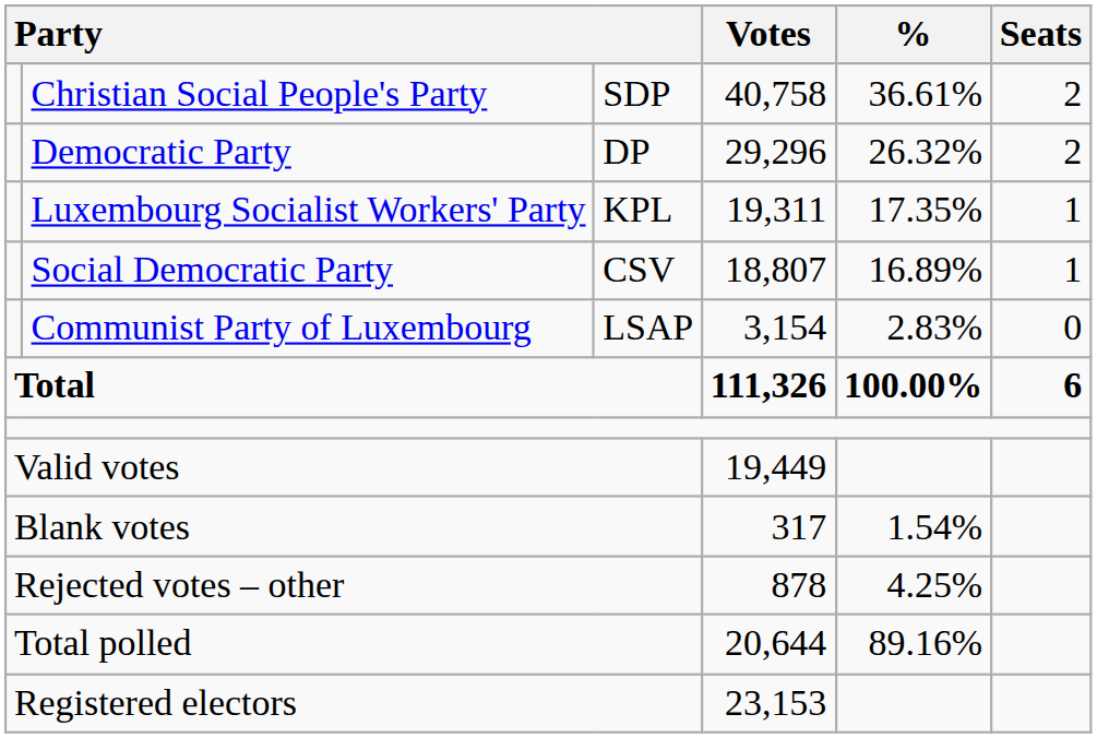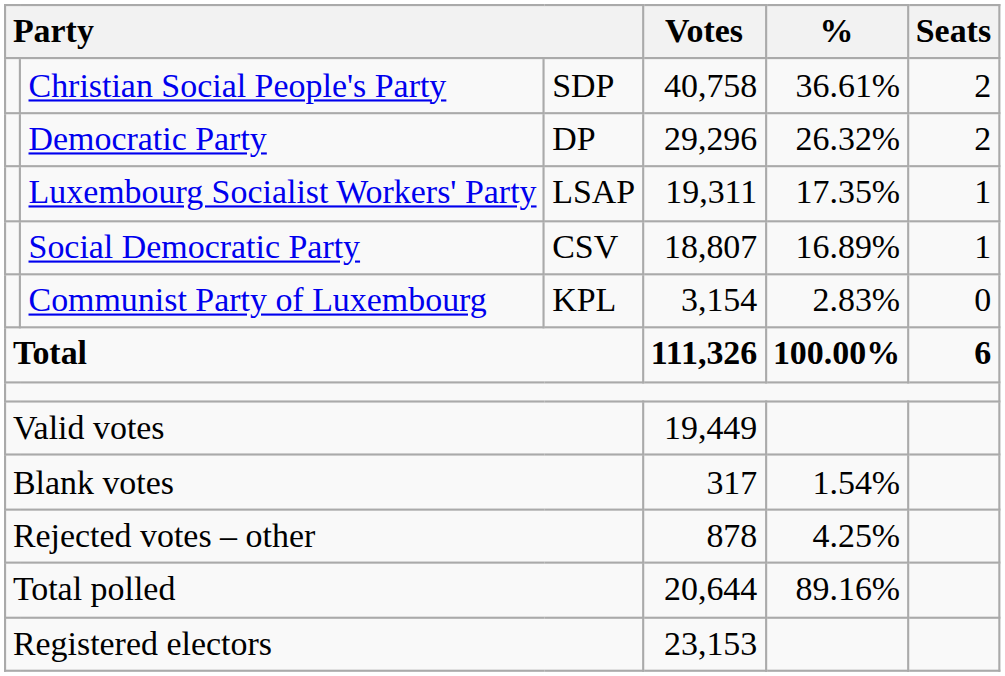 <table class="wikitable" border="1" style="text-align:right;">
 <tr>
 <th style="text-align:left;" valign=bottom colspan=3>Party</th>
 <th align=center valign=bottom width="50">Votes</th>
 <th align=center valign=bottom width="50">%</th>
 <th align=center>Seats</th>
 </tr>
 <tr>
 <td></td>
 <td align=left><a href='#'>Christian Social People's Party</a></td>
 <td align=left>SDP</td>
 <td>40,758</td>
 <td>36.61%</td>
 <td>2</td>
 </tr>
 <tr>
 <td></td>
 <td align=left><a href='#'>Democratic Party</a></td>
 <td align=left>DP</td>
 <td>29,296</td>
 <td>26.32%</td>
 <td>2</td>
 </tr>
 <tr>
 <td></td>
 <td align=left><a href='#'>Luxembourg Socialist Workers' Party</a></td>
-<td align=left>KPL</td>
+<td align=left>LSAP</td>
 <td>19,311</td>
 <td>17.35%</td>
 <td>1</td>
 </tr>
 <tr>
 <td></td>
 <td align=left><a href='#'>Social Democratic Party</a></td>
 <td align=left>CSV</td>
 <td>18,807</td>
 <td>16.89%</td>
 <td>1</td>
 </tr>
 <tr>
 <td></td>
 <td align=left><a href='#'>Communist Party of Luxembourg</a></td>
-<td align=left>LSAP</td>
+<td align=left>KPL</td>
 <td>3,154</td>
 <td>2.83%</td>
 <td>0</td>
 </tr>
 <tr style="font-weight:bold">
 <td align=left colspan=3>Total</td>
 <td>111,326</td>
 <td>100.00%</td>
 <td>6</td>
 </tr>
 <tr>
 <td colspan=6 height="2"></td>
 </tr>
 <tr>
 <td align=left colspan=3>Valid votes</td>
 <td>19,449</td>
 <td></td>
 <td></td>
 </tr>
 <tr>
 <td align=left colspan=3>Blank votes</td>
 <td>317</td>
 <td>1.54%</td>
 <td></td>
 </tr>
 <tr>
 <td align=left colspan=3>Rejected votes – other</td>
 <td>878</td>
 <td>4.25%</td>
 <td></td>
 </tr>
 <tr>
 <td align=left colspan=3>Total polled</td>
 <td>20,644</td>
 <td>89.16%</td>
 <td></td>
 </tr>
 <tr>
 <td align=left colspan=3>Registered electors</td>
 <td>23,153</td>
 <td></td>
 <td></td>
 </tr>
 </table>
